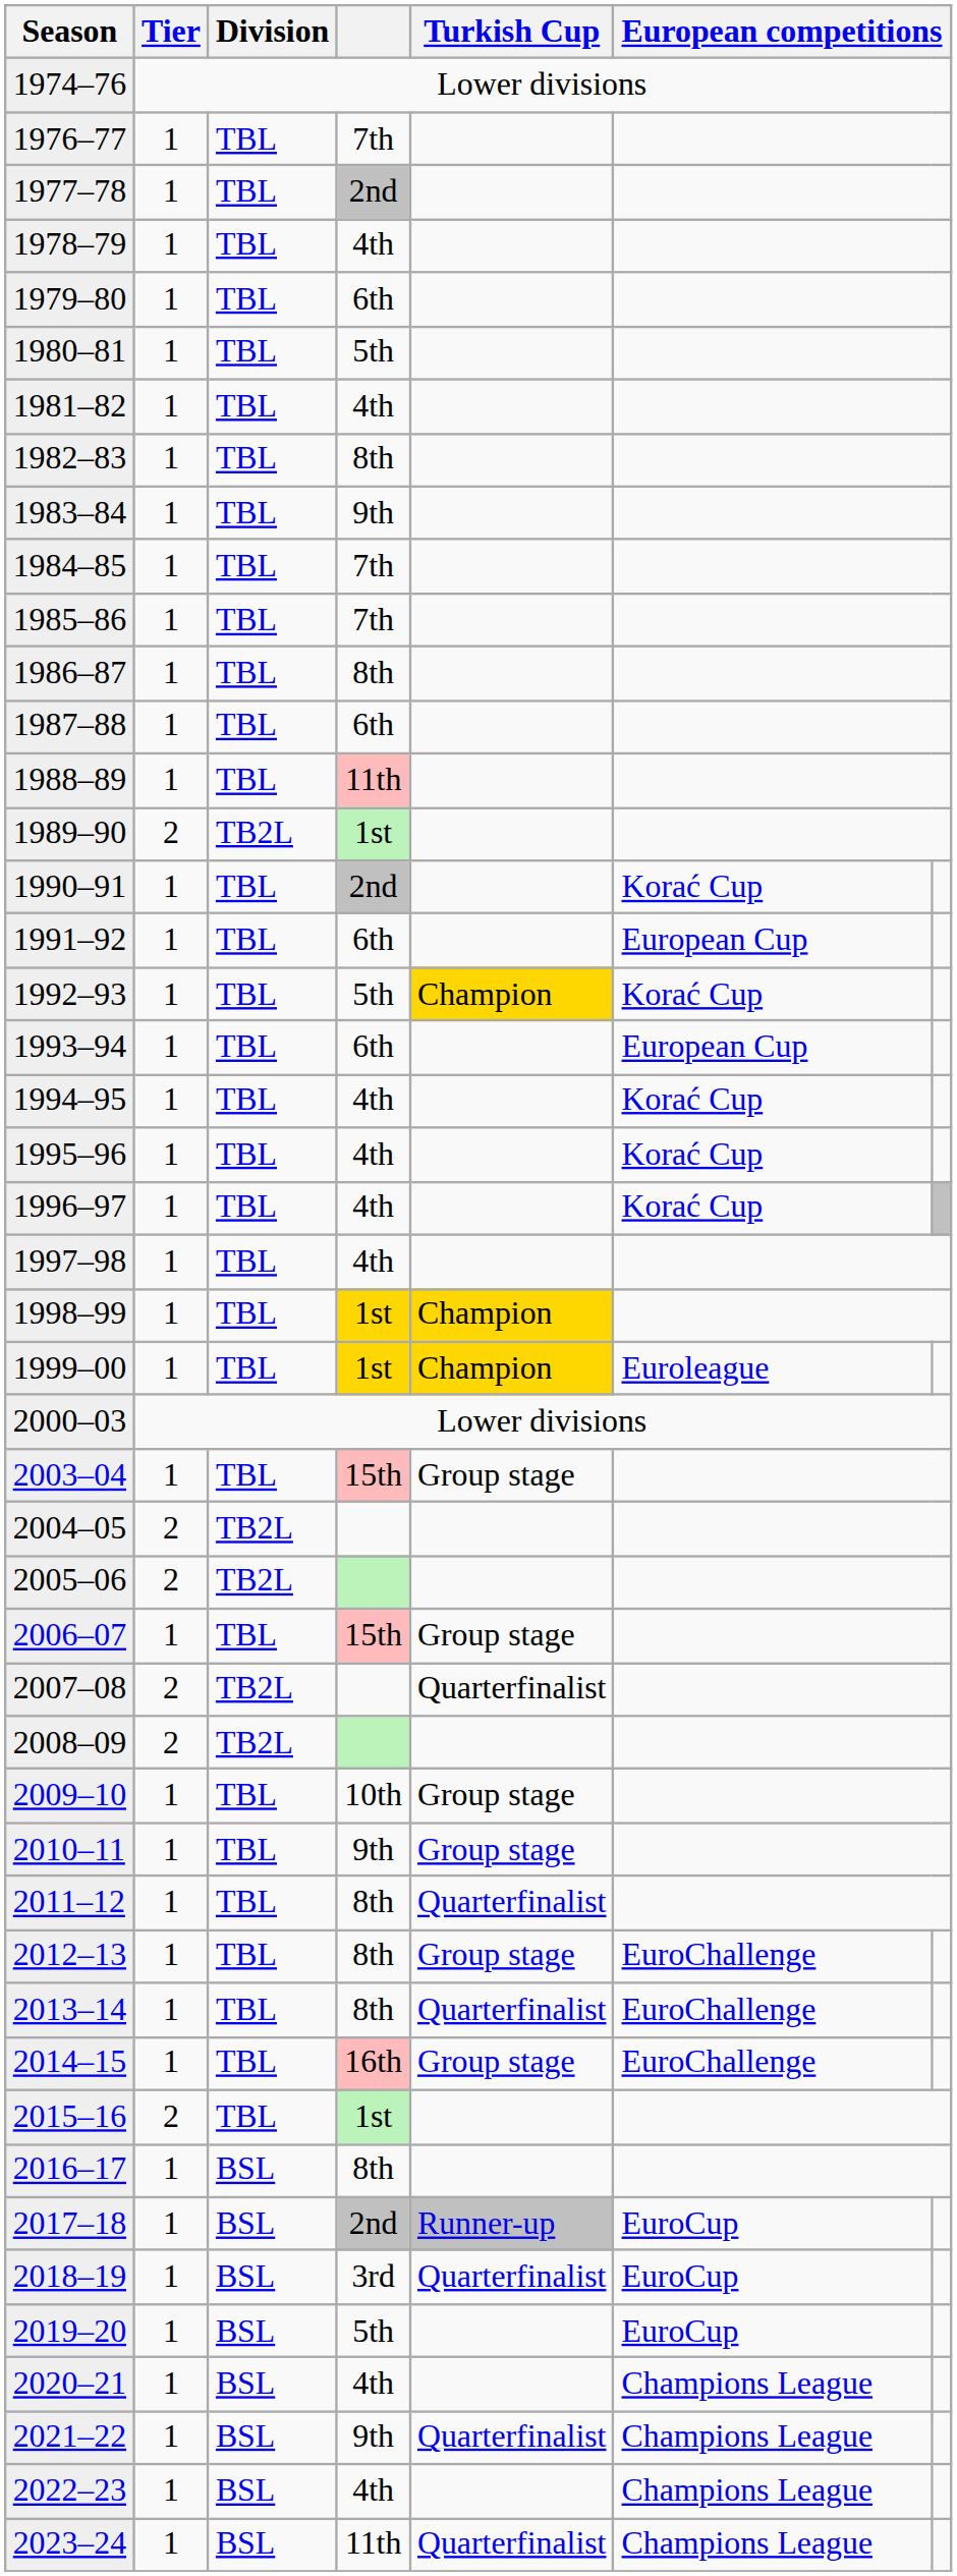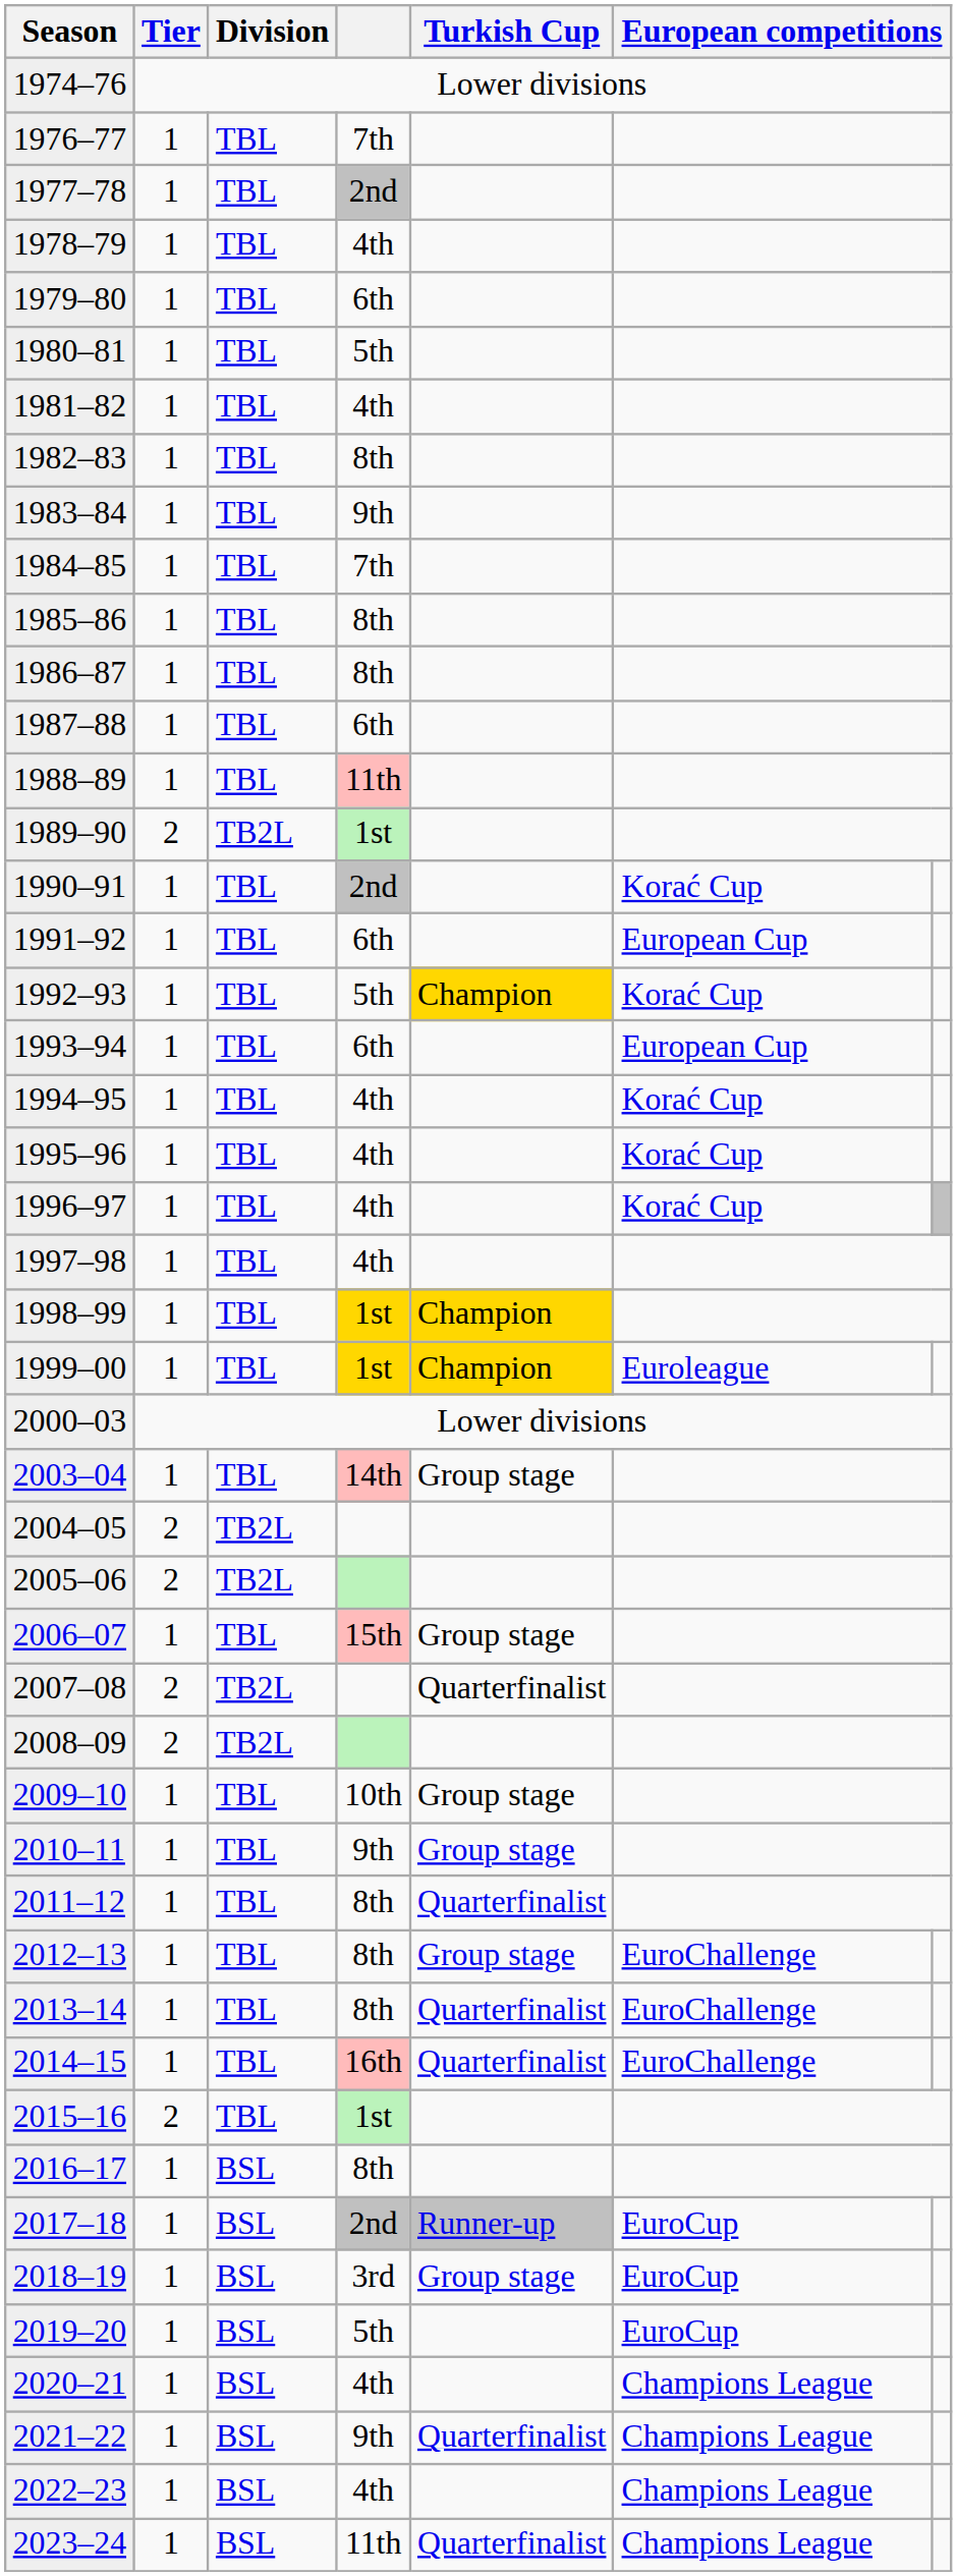 <table class="wikitable" style="font-size:85%">
 <tr>
 <th>Season</th>
 <th><a href='#'>Tier</a></th>
 <th>Division</th>
 <th></th>
 <th><a href='#'>Turkish Cup</a></th>
 <th colspan=2><a href='#'>European competitions</a></th>
 </tr>
 <tr>
 <td style="background:#efefef;">1974–76</td>
 <td colspan="6" style="text-align:center;">Lower divisions</td>
 </tr>
 <tr>
 <td style="background:#efefef;">1976–77</td>
 <td style="text-align:center;">1</td>
 <td><a href='#'>TBL</a></td>
 <td style="text-align:center;">7th</td>
 <td></td>
 <td colspan=2></td>
 </tr>
 <tr>
 <td style="background:#efefef;">1977–78</td>
 <td style="text-align:center;">1</td>
 <td><a href='#'>TBL</a></td>
 <td style="background:silver; text-align:center;">2nd</td>
 <td></td>
 <td colspan=2></td>
 </tr>
 <tr>
 <td style="background:#efefef;">1978–79</td>
 <td style="text-align:center;">1</td>
 <td><a href='#'>TBL</a></td>
 <td style="text-align:center;">4th</td>
 <td></td>
 <td colspan=2></td>
 </tr>
 <tr>
 <td style="background:#efefef;">1979–80</td>
 <td style="text-align:center;">1</td>
 <td><a href='#'>TBL</a></td>
 <td style="text-align:center;">6th</td>
 <td></td>
 <td colspan=2></td>
 </tr>
 <tr>
 <td style="background:#efefef;">1980–81</td>
 <td style="text-align:center;">1</td>
 <td><a href='#'>TBL</a></td>
 <td style="text-align:center;">5th</td>
 <td></td>
 <td colspan=2></td>
 </tr>
 <tr>
 <td style="background:#efefef;">1981–82</td>
 <td style="text-align:center;">1</td>
 <td><a href='#'>TBL</a></td>
 <td style="text-align:center;">4th</td>
 <td></td>
 <td colspan=2></td>
 </tr>
 <tr>
 <td style="background:#efefef;">1982–83</td>
 <td style="text-align:center;">1</td>
 <td><a href='#'>TBL</a></td>
 <td style="text-align:center;">8th</td>
 <td></td>
 <td colspan=2></td>
 </tr>
 <tr>
 <td style="background:#efefef;">1983–84</td>
 <td style="text-align:center;">1</td>
 <td><a href='#'>TBL</a></td>
 <td style="text-align:center;">9th</td>
 <td></td>
 <td colspan=2></td>
 </tr>
 <tr>
 <td style="background:#efefef;">1984–85</td>
 <td style="text-align:center;">1</td>
 <td><a href='#'>TBL</a></td>
 <td style="text-align:center;">7th</td>
 <td></td>
 <td colspan=2></td>
 </tr>
 <tr>
 <td style="background:#efefef;">1985–86</td>
 <td style="text-align:center;">1</td>
 <td><a href='#'>TBL</a></td>
-<td style="text-align:center;">7th</td>
+<td style="text-align:center;">8th</td>
 <td></td>
 <td colspan=2></td>
 </tr>
 <tr>
 <td style="background:#efefef;">1986–87</td>
 <td style="text-align:center;">1</td>
 <td><a href='#'>TBL</a></td>
 <td align="center">8th</td>
 <td></td>
 <td colspan=2></td>
 </tr>
 <tr>
 <td style="background:#efefef;">1987–88</td>
 <td style="text-align:center;">1</td>
 <td><a href='#'>TBL</a></td>
 <td style="text-align:center;">6th</td>
 <td></td>
 <td colspan=2></td>
 </tr>
 <tr>
 <td style="background:#efefef;">1988–89</td>
 <td style="text-align:center;">1</td>
 <td><a href='#'>TBL</a></td>
 <td style="text-align:center;" bgcolor=#FFBBBB>11th</td>
 <td></td>
 <td colspan=2></td>
 </tr>
 <tr>
 <td style="background:#efefef;">1989–90</td>
 <td style="text-align:center;">2</td>
 <td><a href='#'>TB2L</a></td>
 <td style="background:#BBF3BB; text-align:center;">1st</td>
 <td></td>
 <td colspan=2></td>
 </tr>
 <tr>
 <td style="background:#efefef;">1990–91</td>
 <td style="text-align:center;">1</td>
 <td><a href='#'>TBL</a></td>
 <td style="background:silver; text-align:center;">2nd</td>
 <td></td>
 <td> <a href='#'>Korać Cup</a></td>
 <td align=center></td>
 </tr>
 <tr>
 <td style="background:#efefef;">1991–92</td>
 <td style="text-align:center;">1</td>
 <td><a href='#'>TBL</a></td>
 <td style="text-align:center;">6th</td>
 <td></td>
 <td> <a href='#'>European Cup</a></td>
 <td align=center></td>
 </tr>
 <tr>
 <td style="background:#efefef;">1992–93</td>
 <td style="text-align:center;">1</td>
 <td><a href='#'>TBL</a></td>
 <td style="text-align:center;">5th</td>
 <td style="background:gold">Champion</td>
 <td> <a href='#'>Korać Cup</a></td>
 <td align=center></td>
 </tr>
 <tr>
 <td style="background:#efefef;">1993–94</td>
 <td style="text-align:center;">1</td>
 <td><a href='#'>TBL</a></td>
 <td style="text-align:center;">6th</td>
 <td></td>
 <td> <a href='#'>European Cup</a></td>
 <td align=center></td>
 </tr>
 <tr>
 <td style="background:#efefef;">1994–95</td>
 <td style="text-align:center;">1</td>
 <td><a href='#'>TBL</a></td>
 <td style="text-align:center;">4th</td>
 <td></td>
 <td> <a href='#'>Korać Cup</a></td>
 <td align=center></td>
 </tr>
 <tr>
 <td style="background:#efefef;">1995–96</td>
 <td style="text-align:center;">1</td>
 <td><a href='#'>TBL</a></td>
 <td style="text-align:center;">4th</td>
 <td></td>
 <td> <a href='#'>Korać Cup</a></td>
 <td align=center></td>
 </tr>
 <tr>
 <td style="background:#efefef;">1996–97</td>
 <td style="text-align:center;">1</td>
 <td><a href='#'>TBL</a></td>
 <td style="text-align:center;">4th</td>
 <td></td>
 <td> <a href='#'>Korać Cup</a></td>
 <td align=center bgcolor=silver></td>
 </tr>
 <tr>
 <td style="background:#efefef;">1997–98</td>
 <td style="text-align:center;">1</td>
 <td><a href='#'>TBL</a></td>
 <td style="text-align:center;">4th</td>
 <td></td>
 <td colspan=2></td>
 </tr>
 <tr>
 <td style="background:#efefef;">1998–99</td>
 <td style="text-align:center;">1</td>
 <td><a href='#'>TBL</a></td>
 <td style="background:gold; text-align:center;">1st</td>
 <td style="background:gold">Champion</td>
 <td colspan=2></td>
 </tr>
 <tr>
 <td style="background:#efefef;">1999–00</td>
 <td style="text-align:center;">1</td>
 <td><a href='#'>TBL</a></td>
 <td style="background:gold; text-align:center;">1st</td>
 <td style="background:gold">Champion</td>
 <td> <a href='#'>Euroleague</a></td>
 <td align=center></td>
 </tr>
 <tr>
 <td style="background:#efefef;">2000–03</td>
 <td colspan="6" style="text-align:center;">Lower divisions</td>
 </tr>
 <tr>
 <td style="background:#efefef;"><a href='#'>2003–04</a></td>
 <td style="text-align:center;">1</td>
 <td><a href='#'>TBL</a></td>
-<td style="text-align:center;" bgcolor=#ffbbbb>15th</td>
+<td style="text-align:center;" bgcolor=#FFBBBB>14th</td>
 <td>Group stage</td>
 <td colspan=2></td>
 </tr>
 <tr>
 <td style="background:#efefef;">2004–05</td>
 <td style="text-align:center;">2</td>
 <td><a href='#'>TB2L</a></td>
 <td style="text-align:center;"></td>
 <td></td>
 <td colspan=2></td>
 </tr>
 <tr>
 <td style="background:#efefef;">2005–06</td>
 <td style="text-align:center;">2</td>
 <td><a href='#'>TB2L</a></td>
 <td style="background:#bbf3bb; text-align:center;"></td>
 <td></td>
 <td colspan=2></td>
 </tr>
 <tr>
 <td style="background:#efefef;"><a href='#'>2006–07</a></td>
 <td style="text-align:center;">1</td>
 <td><a href='#'>TBL</a></td>
 <td style="text-align:center;" bgcolor=#ffbbbb>15th</td>
 <td>Group stage</td>
 <td colspan=2></td>
 </tr>
 <tr>
 <td style="background:#efefef;">2007–08</td>
 <td style="text-align:center;">2</td>
 <td><a href='#'>TB2L</a></td>
 <td style="text-align:center;"></td>
 <td>Quarterfinalist</td>
 <td colspan=2></td>
 </tr>
 <tr>
 <td style="background:#efefef;">2008–09</td>
 <td style="text-align:center;">2</td>
 <td><a href='#'>TB2L</a></td>
 <td style="background:#BBF3BB; text-align:center;"></td>
 <td></td>
 <td colspan=2></td>
 </tr>
 <tr>
 <td style="background:#efefef;"><a href='#'>2009–10</a></td>
 <td style="text-align:center;">1</td>
 <td><a href='#'>TBL</a></td>
 <td style="text-align:center;">10th</td>
 <td>Group stage</td>
 <td colspan=2></td>
 </tr>
 <tr>
 <td style="background:#efefef;"><a href='#'>2010–11</a></td>
 <td style="text-align:center;">1</td>
 <td><a href='#'>TBL</a></td>
 <td style="text-align:center;">9th</td>
 <td><a href='#'>Group stage</a></td>
 <td colspan=2></td>
 </tr>
 <tr>
 <td style="background:#efefef;"><a href='#'>2011–12</a></td>
 <td align="center">1</td>
 <td><a href='#'>TBL</a></td>
 <td align="center">8th</td>
 <td><a href='#'>Quarterfinalist</a></td>
 <td colspan=2></td>
 </tr>
 <tr>
 <td style="background:#efefef;"><a href='#'>2012–13</a></td>
 <td align="center">1</td>
 <td><a href='#'>TBL</a></td>
 <td align="center">8th</td>
 <td><a href='#'>Group stage</a></td>
 <td> <a href='#'>EuroChallenge</a></td>
 <td align=center></td>
 </tr>
 <tr>
 <td style="background:#efefef;"><a href='#'>2013–14</a></td>
 <td align="center">1</td>
 <td><a href='#'>TBL</a></td>
 <td align="center">8th</td>
 <td><a href='#'>Quarterfinalist</a></td>
 <td> <a href='#'>EuroChallenge</a></td>
 <td align=center></td>
 </tr>
 <tr>
 <td style="background:#efefef;"><a href='#'>2014–15</a></td>
 <td align="center">1</td>
 <td><a href='#'>TBL</a></td>
 <td style="text-align:center;" bgcolor=#FFBBBB>16th</td>
-<td><a href='#'>Group stage</a></td>
+<td><a href='#'>Quarterfinalist</a></td>
 <td> <a href='#'>EuroChallenge</a></td>
 <td align=center></td>
 </tr>
 <tr>
 <td style="background:#efefef;"><a href='#'>2015–16</a></td>
 <td style="text-align:center;">2</td>
 <td><a href='#'>TBL</a></td>
 <td style="background:#BBF3BB; text-align:center;">1st</td>
 <td></td>
 <td colspan=2></td>
 </tr>
 <tr>
 <td style="background:#efefef;"><a href='#'>2016–17</a></td>
 <td align="center">1</td>
 <td><a href='#'>BSL</a></td>
 <td align="center">8th</td>
 <td></td>
 <td colspan=2></td>
 </tr>
 <tr>
 <td style="background:#efefef;"><a href='#'>2017–18</a></td>
 <td align="center">1</td>
 <td><a href='#'>BSL</a></td>
 <td align="center" bgcolor=silver>2nd</td>
 <td bgcolor=silver><a href='#'>Runner-up</a></td>
 <td> <a href='#'>EuroCup</a></td>
 <td align=center></td>
 </tr>
 <tr>
 <td style="background:#efefef;"><a href='#'>2018–19</a></td>
 <td align="center">1</td>
 <td><a href='#'>BSL</a></td>
 <td align="center">3rd</td>
-<td><a href='#'>Quarterfinalist</a></td>
+<td><a href='#'>Group stage</a></td>
 <td> <a href='#'>EuroCup</a></td>
 <td align=center></td>
 </tr>
 <tr>
 <td style="background:#efefef;"><a href='#'>2019–20</a></td>
 <td align="center">1</td>
 <td><a href='#'>BSL</a></td>
 <td align="center">5th</td>
 <td></td>
 <td> <a href='#'>EuroCup</a></td>
 <td align=center></td>
 </tr>
 <tr>
 <td style="background:#efefef;"><a href='#'>2020–21</a></td>
 <td align="center">1</td>
 <td><a href='#'>BSL</a></td>
 <td align="center">4th</td>
 <td></td>
 <td> <a href='#'>Champions League</a></td>
 <td></td>
 </tr>
 <tr>
 <td style="background:#efefef;"><a href='#'>2021–22</a></td>
 <td align="center">1</td>
 <td><a href='#'>BSL</a></td>
 <td align="center">9th</td>
 <td><a href='#'>Quarterfinalist</a></td>
 <td> <a href='#'>Champions League</a></td>
 <td align=center></td>
 </tr>
 <tr>
 <td style="background:#efefef;"><a href='#'>2022–23</a></td>
 <td align="center">1</td>
 <td><a href='#'>BSL</a></td>
 <td style="text-align:center;">4th</td>
 <td></td>
 <td> <a href='#'>Champions League</a></td>
 <td align=center></td>
 </tr>
 <tr>
 <td style="background:#efefef;"><a href='#'>2023–24</a></td>
 <td align="center">1</td>
 <td><a href='#'>BSL</a></td>
 <td align="center">11th</td>
 <td><a href='#'>Quarterfinalist</a></td>
 <td> <a href='#'>Champions League</a></td>
 <td align=center></td>
 </tr>
 </table>
